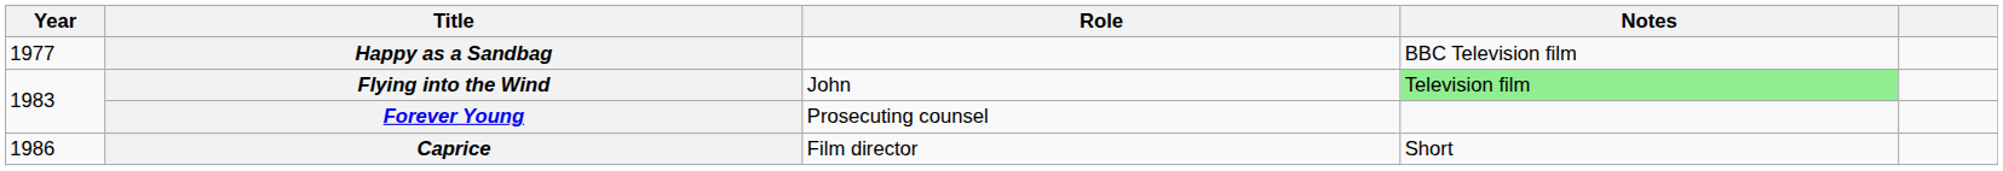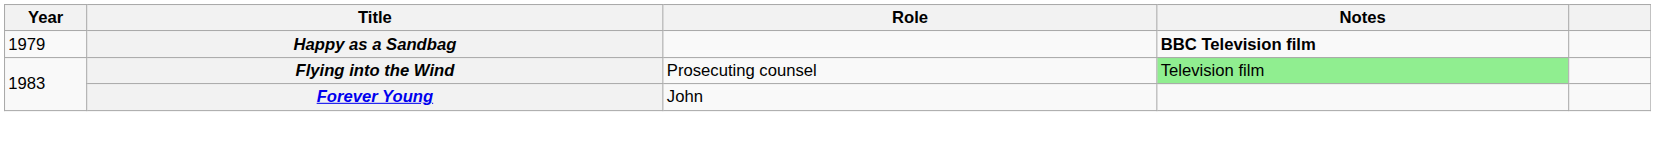 <table class="wikitable plainrowheaders sortable" width="100%">
 <tr>
 <th scope="col" width="5%">Year</th>
 <th scope="col" width="35%">Title</th>
 <th scope="col" width="30%">Role</th>
 <th scope="col" width="25%">Notes</th>
 <th scope="col" class="unsortable" width="5%"></th>
 </tr>
 <tr>
-<td>1977</td>
+<td>1979</td>
 <th scope="row"><em>Happy as a Sandbag</em></th>
 <td></td>
-<td>BBC Television film</td>
+<td><strong>BBC Television film</strong></td>
 <td></td>
 </tr>
 <tr>
 <td rowspan=2>1983</td>
 <th scope="row"><em>Flying into the Wind</em></th>
-<td>John</td>
+<td>Prosecuting counsel</td>
 <td style="background: lightgreen;">Television film</td>
 <td></td>
 </tr>
 <tr>
 <th scope="row"><em><a href='#'>Forever Young</a></em></th>
-<td>Prosecuting counsel</td>
+<td>John</td>
 <td></td>
 <td></td>
 </tr>
-<tr>
-<td>1986</td>
-<th scope="row"><em>Caprice</em></th>
-<td>Film director</td>
-<td>Short</td>
-<td></td>
-</tr>
 </table>
